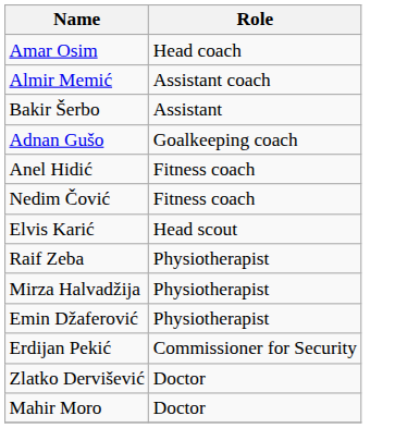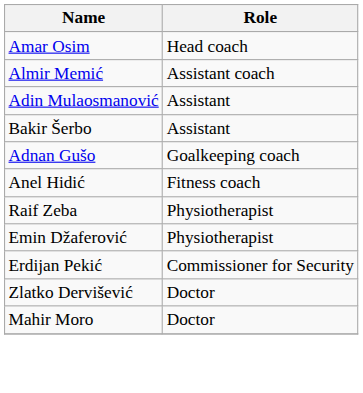 <table class="wikitable">
 <tr>
 <th>Name</th>
 <th>Role</th>
 </tr>
 <tr>
 <td> <a href='#'>Amar Osim</a></td>
 <td>Head coach</td>
 </tr>
 <tr>
 <td> <a href='#'>Almir Memić</a></td>
 <td>Assistant coach</td>
 </tr>
 <tr>
+<td> <a href='#'>Adin Mulaosmanović</a></td>
+<td>Assistant</td>
+</tr>
+<tr>
 <td> Bakir Šerbo</td>
 <td>Assistant</td>
 </tr>
 <tr>
 <td> <a href='#'>Adnan Gušo</a></td>
 <td>Goalkeeping coach</td>
 </tr>
 <tr>
 <td> Anel Hidić</td>
 <td>Fitness coach</td>
 </tr>
 <tr>
-<td> Nedim Čović</td>
-<td>Fitness coach</td>
-</tr>
-<tr>
-<td> Elvis Karić</td>
-<td>Head scout</td>
-</tr>
-<tr>
 <td> Raif Zeba</td>
-<td>Physiotherapist</td>
-</tr>
-<tr>
-<td> Mirza Halvadžija</td>
 <td>Physiotherapist</td>
 </tr>
 <tr>
 <td> Emin Džaferović</td>
 <td>Physiotherapist</td>
 </tr>
 <tr>
 <td> Erdijan Pekić</td>
 <td>Commissioner for Security</td>
 </tr>
 <tr>
 <td> Zlatko Dervišević</td>
 <td>Doctor</td>
 </tr>
 <tr>
 <td> Mahir Moro</td>
 <td>Doctor</td>
 </tr>
 <tr>
 </tr>
 </table>
